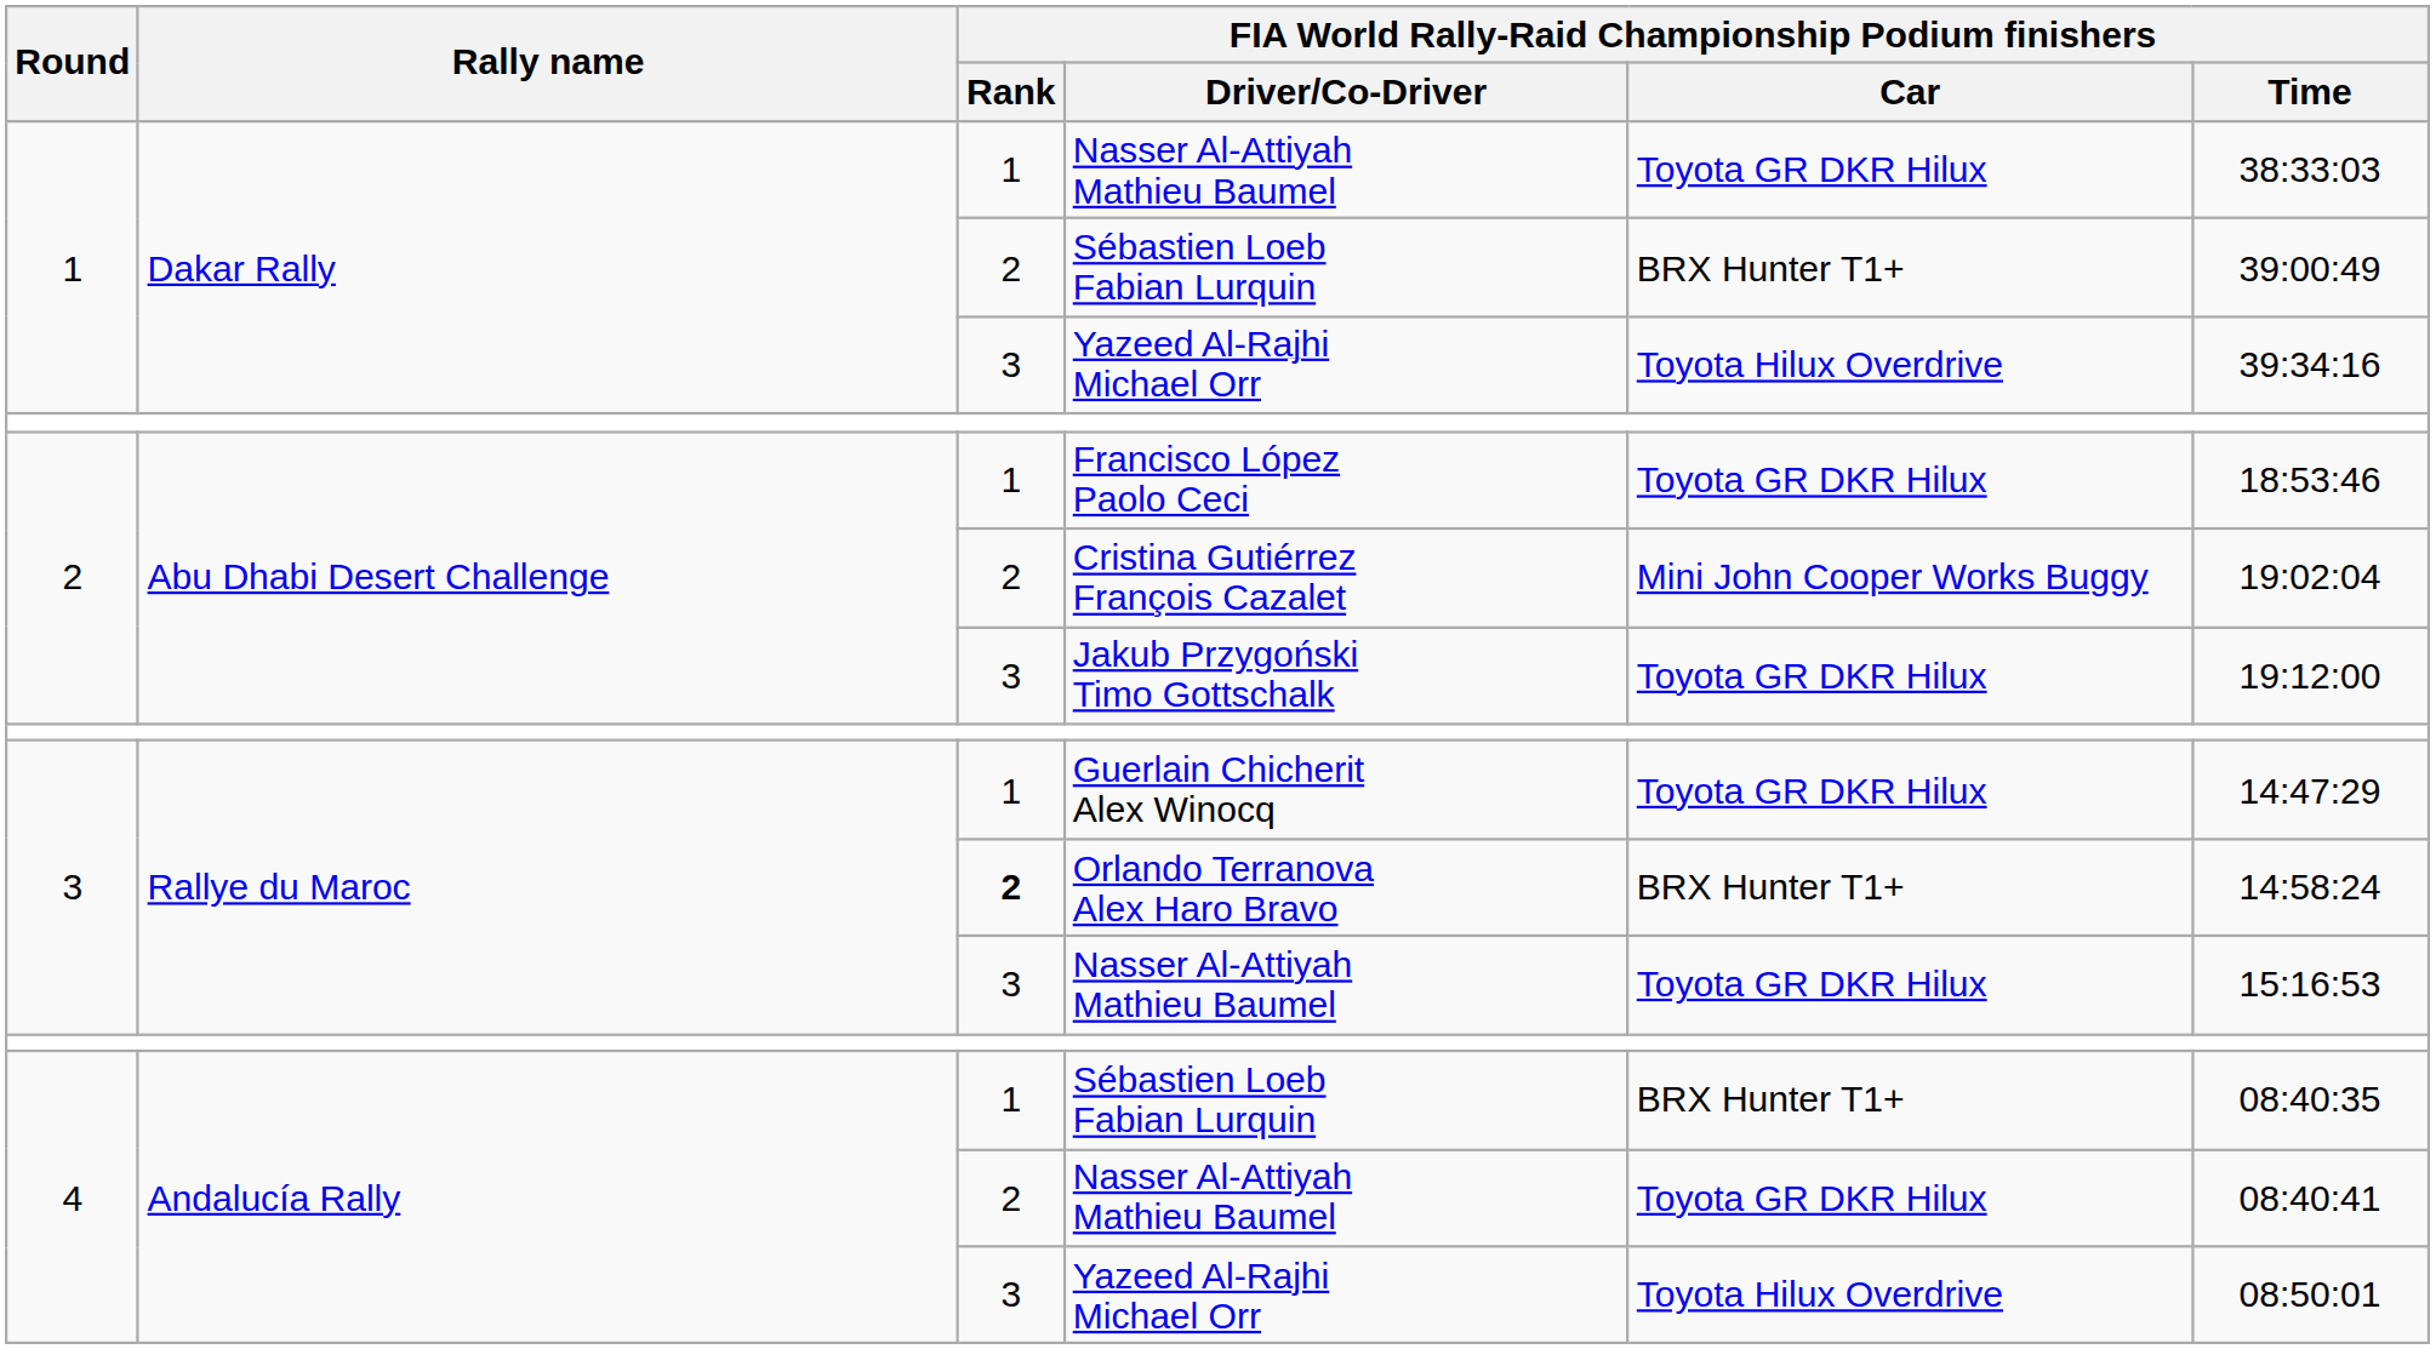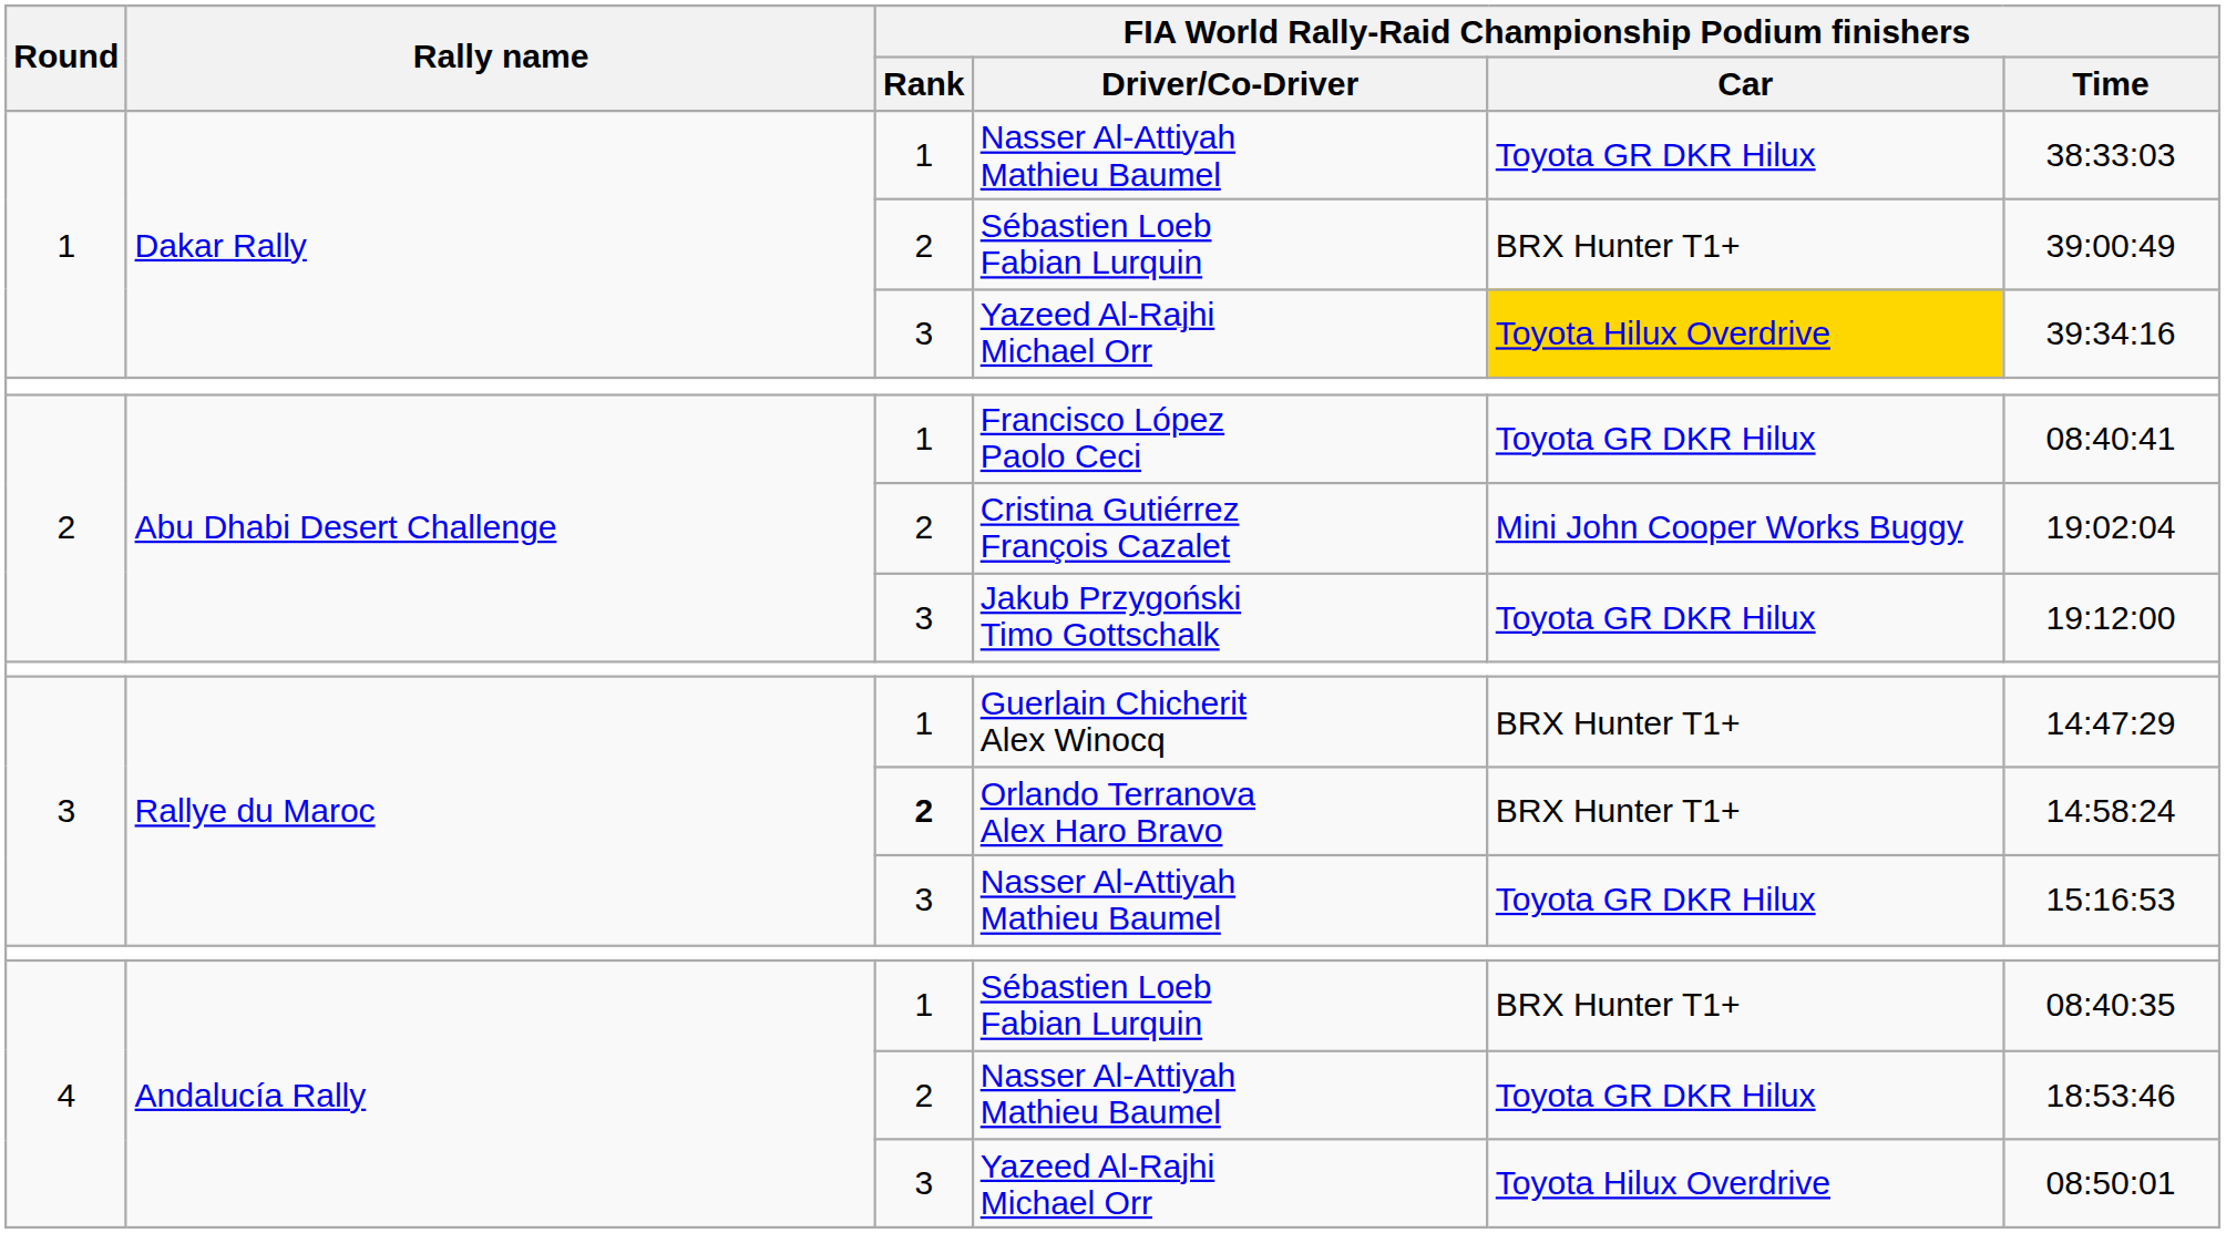 <table class="wikitable" style="font-size:85%;">
 <tr>
 <th rowspan=2>Round</th>
 <th style="width:22em" rowspan=2>Rally name</th>
 <th colspan=4>FIA World Rally-Raid Championship Podium finishers</th>
 </tr>
 <tr>
 <th>Rank</th>
 <th style="width:15em">Driver/Co-Driver</th>
 <th style="width:15em">Car</th>
 <th style="width:6em">Time</th>
 </tr>
 <tr>
 <td rowspan=3 align=center>1</td>
 <td rowspan=3> <a href='#'>Dakar Rally</a></td>
 <td align=center>1</td>
 <td> <a href='#'>Nasser Al-Attiyah</a> <br> <a href='#'>Mathieu Baumel</a></td>
 <td><a href='#'>Toyota GR DKR Hilux</a></td>
 <td align=center>38:33:03</td>
 </tr>
 <tr>
 <td align=center>2</td>
 <td> <a href='#'>Sébastien Loeb</a> <br> <a href='#'>Fabian Lurquin</a></td>
 <td>BRX Hunter T1+</td>
 <td align=center>39:00:49</td>
 </tr>
 <tr>
 <td align=center>3</td>
 <td> <a href='#'>Yazeed Al-Rajhi</a> <br> <a href='#'>Michael Orr</a></td>
-<td><a href='#'>Toyota Hilux Overdrive</a></td>
+<td style="background: gold;"><a href='#'>Toyota Hilux Overdrive</a></td>
 <td align=center>39:34:16</td>
 </tr>
 <tr style="background:white;">
 <td colspan=6></td>
 </tr>
 <tr>
 <td rowspan=3 align=center>2</td>
 <td rowspan=3> <a href='#'>Abu Dhabi Desert Challenge</a></td>
 <td align=center>1</td>
 <td> <a href='#'>Francisco López</a> <br> <a href='#'>Paolo Ceci</a></td>
 <td><a href='#'>Toyota GR DKR Hilux</a></td>
-<td align=center>18:53:46</td>
+<td align=center>08:40:41</td>
 </tr>
 <tr>
 <td align=center>2</td>
 <td> <a href='#'>Cristina Gutiérrez</a> <br> <a href='#'>François Cazalet</a></td>
 <td><a href='#'>Mini John Cooper Works Buggy</a></td>
 <td align=center>19:02:04</td>
 </tr>
 <tr>
 <td align=center>3</td>
 <td> <a href='#'>Jakub Przygoński</a> <br> <a href='#'>Timo Gottschalk</a></td>
 <td><a href='#'>Toyota GR DKR Hilux</a></td>
 <td align=center>19:12:00</td>
 </tr>
 <tr style="background:white;">
 <td colspan=6></td>
 </tr>
 <tr>
 <td rowspan=3 align=center>3</td>
 <td rowspan=3> <a href='#'>Rallye du Maroc</a></td>
 <td align=center>1</td>
 <td> <a href='#'>Guerlain Chicherit</a> <br> Alex Winocq</td>
-<td><a href='#'>Toyota GR DKR Hilux</a></td>
+<td>BRX Hunter T1+</td>
 <td align=center>14:47:29</td>
 </tr>
 <tr>
 <td align=center><strong>2</strong></td>
 <td> <a href='#'>Orlando Terranova</a> <br> <a href='#'>Alex Haro Bravo</a></td>
 <td>BRX Hunter T1+</td>
 <td align=center>14:58:24</td>
 </tr>
 <tr>
 <td align=center>3</td>
 <td> <a href='#'>Nasser Al-Attiyah</a> <br> <a href='#'>Mathieu Baumel</a></td>
 <td><a href='#'>Toyota GR DKR Hilux</a></td>
 <td align=center>15:16:53</td>
 </tr>
 <tr style="background:white;">
 <td colspan=6></td>
 </tr>
 <tr>
 <td rowspan="3" align="center">4</td>
 <td rowspan="3"> <a href='#'>Andalucía Rally</a></td>
 <td align=center>1</td>
 <td> <a href='#'>Sébastien Loeb</a> <br> <a href='#'>Fabian Lurquin</a></td>
 <td>BRX Hunter T1+</td>
 <td align=center>08:40:35</td>
 </tr>
 <tr>
 <td align=center>2</td>
 <td> <a href='#'>Nasser Al-Attiyah</a> <br> <a href='#'>Mathieu Baumel</a></td>
 <td><a href='#'>Toyota GR DKR Hilux</a></td>
-<td align=center>08:40:41</td>
+<td align=center>18:53:46</td>
 </tr>
 <tr>
 <td align=center>3</td>
 <td> <a href='#'>Yazeed Al-Rajhi</a> <br> <a href='#'>Michael Orr</a></td>
 <td><a href='#'>Toyota Hilux Overdrive</a></td>
 <td align=center>08:50:01</td>
 </tr>
 </table>
